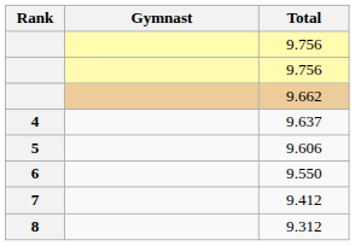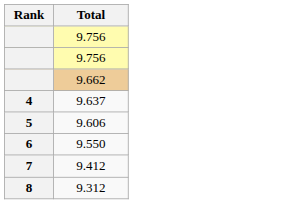 <table class="wikitable sortable" style="text-align:center; font-size:95%">
 <tr>
 <th scope="col" style="width:50px;">Rank</th>
-<th scope="col" style="width:180px;">Gymnast</th>
 <th scope="col" style="width:80px;">Total</th>
 </tr>
 <tr style="background:#fffcaf;">
 <th scope="row" style="text-align:center"></th>
-<td style="text-align:left;"></td>
 <td>9.756</td>
 </tr>
 <tr style="background:#fffcaf;">
 <th scope=row style="text-align:center"></th>
-<td style="text-align:left;"></td>
 <td>9.756</td>
 </tr>
 <tr style="background:#ec9;">
 <th scope=row style="text-align:center"></th>
-<td style="text-align:left;"></td>
 <td>9.662</td>
 </tr>
 <tr>
 <th scope=row style="text-align:center">4</th>
-<td style="text-align:left;"></td>
 <td>9.637</td>
 </tr>
 <tr>
 <th scope=row style="text-align:center">5</th>
-<td style="text-align:left;"></td>
 <td>9.606</td>
 </tr>
 <tr>
 <th scope=row style="text-align:center">6</th>
-<td style="text-align:left;"></td>
 <td>9.550</td>
 </tr>
 <tr>
 <th scope=row style="text-align:center">7</th>
-<td style="text-align:left;"></td>
 <td>9.412</td>
 </tr>
 <tr>
 <th scope=row style="text-align:center">8</th>
-<td style="text-align:left;"></td>
 <td>9.312</td>
 </tr>
 </table>
